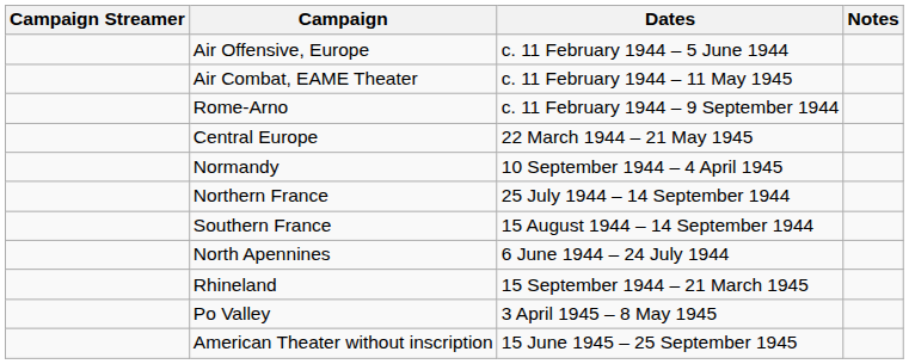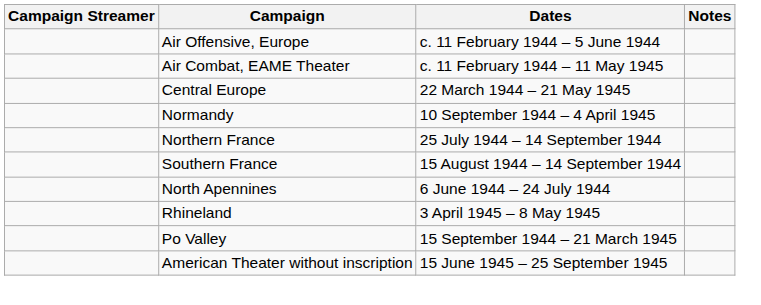 <table class="wikitable">
 <tr style="background:#efefef;">
 <th>Campaign Streamer</th>
 <th>Campaign</th>
 <th>Dates</th>
 <th>Notes</th>
 </tr>
 <tr>
 <td></td>
 <td>Air Offensive, Europe</td>
 <td>c. 11 February 1944 – 5 June 1944</td>
 <td></td>
 </tr>
 <tr>
 <td></td>
 <td>Air Combat, EAME Theater</td>
 <td>c. 11 February 1944 – 11 May 1945</td>
-<td></td>
-</tr>
-<tr>
-<td></td>
-<td>Rome-Arno</td>
-<td>c. 11 February 1944 – 9 September 1944</td>
 <td></td>
 </tr>
 <tr>
 <td></td>
 <td>Central Europe</td>
 <td>22 March 1944 – 21 May 1945</td>
 <td></td>
 </tr>
 <tr>
 <td></td>
 <td>Normandy</td>
 <td>10 September 1944 – 4 April 1945</td>
 <td></td>
 </tr>
 <tr>
 <td></td>
 <td>Northern France</td>
 <td>25 July 1944 – 14 September 1944</td>
 <td></td>
 </tr>
 <tr>
 <td></td>
 <td>Southern France</td>
 <td>15 August 1944 – 14 September 1944</td>
 <td></td>
 </tr>
 <tr>
 <td></td>
 <td>North Apennines</td>
 <td>6 June 1944 – 24 July 1944</td>
 <td></td>
 </tr>
 <tr>
 <td></td>
 <td>Rhineland</td>
-<td>15 September 1944 – 21 March 1945</td>
+<td>3 April 1945 – 8 May 1945</td>
 <td></td>
 </tr>
 <tr>
 <td></td>
 <td>Po Valley</td>
-<td>3 April 1945 – 8 May 1945</td>
+<td>15 September 1944 – 21 March 1945</td>
 <td></td>
 </tr>
 <tr>
 <td></td>
 <td>American Theater without inscription</td>
 <td>15 June 1945 – 25 September 1945</td>
 <td></td>
 </tr>
 </table>
